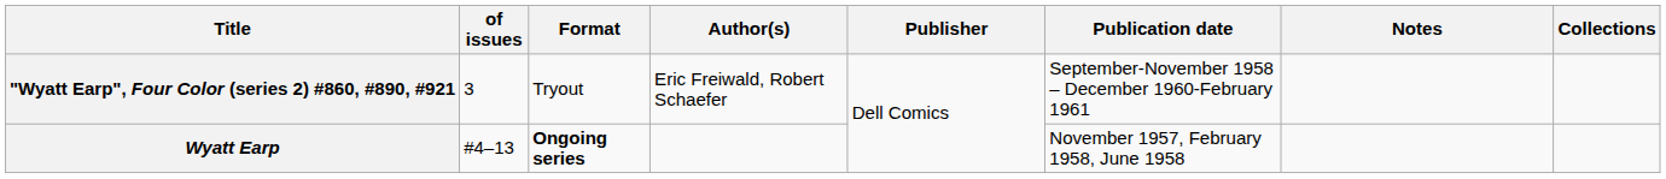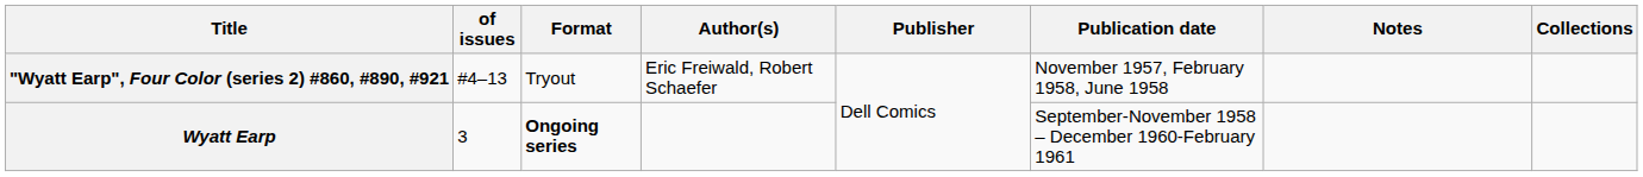 <table class="wikitable">
 <tr>
 <th>Title</th>
 <th style="width:40pt"> of issues</th>
 <th style="width:75pt">Format</th>
 <th style="width:125pt">Author(s)</th>
 <th style="width:125pt">Publisher</th>
 <th style="width:150pt">Publication date</th>
 <th style="width:175pt">Notes</th>
 <th>Collections</th>
 </tr>
 <tr>
 <th>"Wyatt Earp", <em>Four Color</em> (series 2) #860, #890, #921</th>
-<td>3</td>
+<td>#4–13</td>
 <td>Tryout</td>
 <td>Eric Freiwald, Robert Schaefer</td>
 <td rowspan="2">Dell Comics</td>
-<td>September-November 1958 – December 1960-February 1961</td>
+<td>November 1957, February 1958, June 1958</td>
 <td></td>
 <td></td>
 </tr>
 <tr>
 <th><em>Wyatt Earp</em></th>
-<td>#4–13</td>
+<td>3</td>
 <td><strong>Ongoing series</strong></td>
 <td></td>
-<td>November 1957, February 1958, June 1958</td>
+<td>September-November 1958 – December 1960-February 1961</td>
 <td></td>
 <td></td>
 </tr>
 </table>
